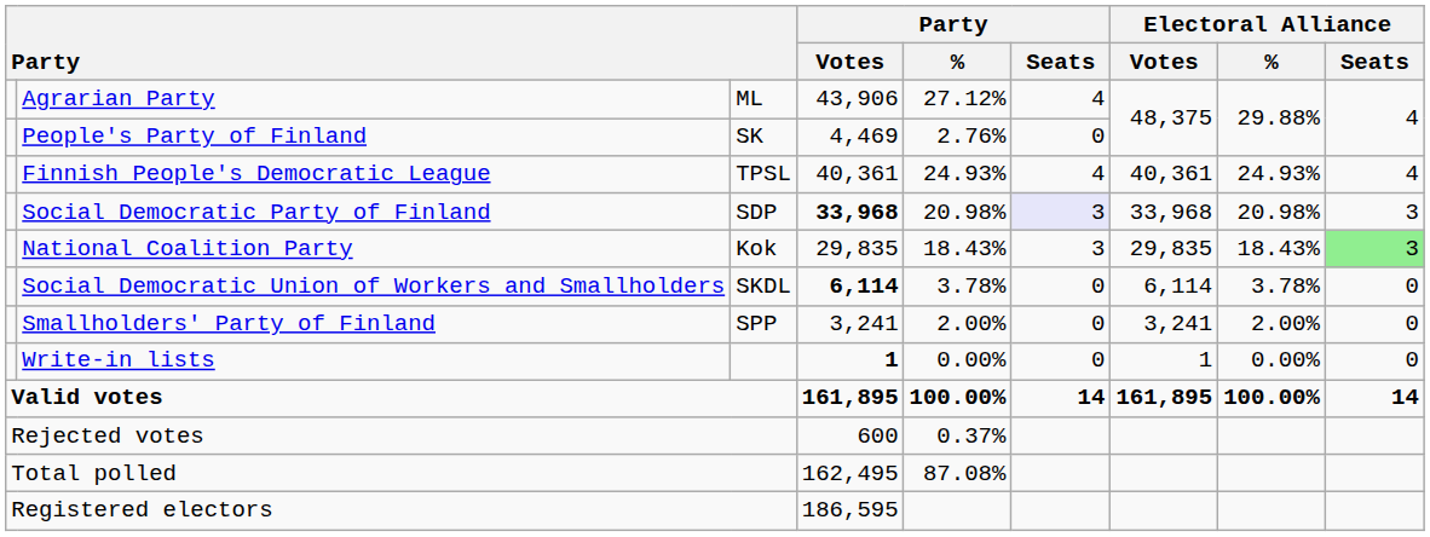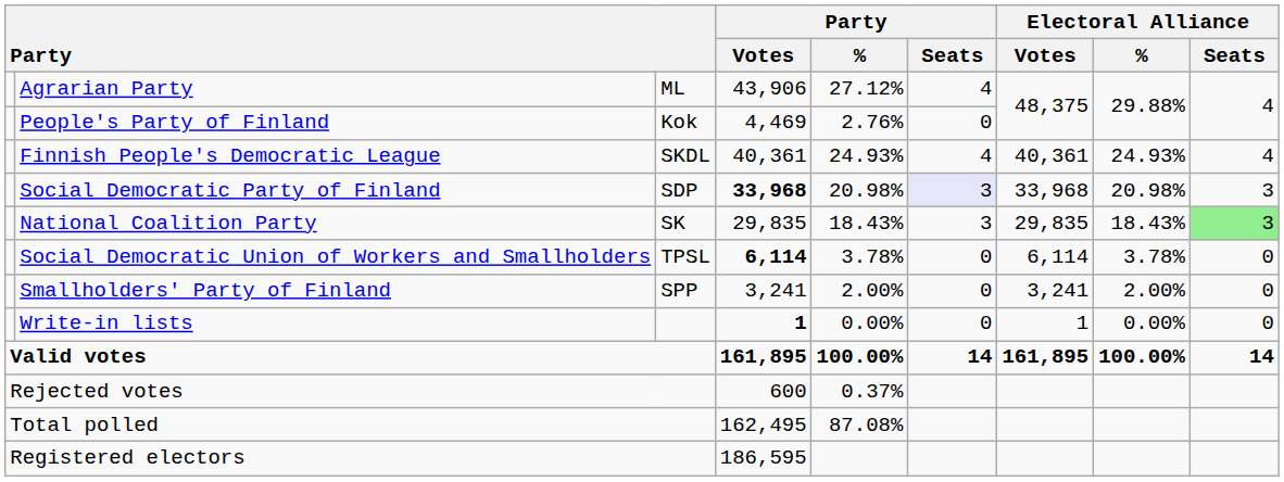 <table class="wikitable" border="1" style="text-align:right;">
 <tr>
 <th style="text-align:left;" valign=bottom rowspan=2 colspan=3>Party</th>
 <th colspan=3>Party</th>
 <th colspan=3>Electoral Alliance</th>
 </tr>
 <tr>
 <th align=center valign=bottom width="50">Votes</th>
 <th align=center valign=bottom width="50">%</th>
 <th align=center valign=bottom width="50">Seats</th>
 <th align=center valign=bottom width="50">Votes</th>
 <th align=center valign=bottom width="50">%</th>
 <th align=center valign=bottom width="50">Seats</th>
 </tr>
 <tr>
 <td></td>
 <td align=left><a href='#'>Agrarian Party</a></td>
 <td align=left>ML</td>
 <td>43,906</td>
 <td>27.12%</td>
 <td>4</td>
 <td rowspan=2>48,375</td>
 <td rowspan=2>29.88%</td>
 <td rowspan=2>4</td>
 </tr>
 <tr>
 <td></td>
 <td align=left><a href='#'>People's Party of Finland</a></td>
-<td align=left>SK</td>
+<td align=left>Kok</td>
 <td>4,469</td>
 <td>2.76%</td>
 <td>0</td>
 </tr>
 <tr>
 <td></td>
 <td align=left><a href='#'>Finnish People's Democratic League</a></td>
-<td align=left>TPSL</td>
+<td align=left>SKDL</td>
 <td>40,361</td>
 <td>24.93%</td>
 <td>4</td>
 <td>40,361</td>
 <td>24.93%</td>
 <td>4</td>
 </tr>
 <tr>
 <td></td>
 <td align=left style="white-space: nowrap;"><a href='#'>Social Democratic Party of Finland</a></td>
 <td align=left>SDP</td>
 <td><strong>33,968</strong></td>
 <td>20.98%</td>
 <td style="background: lavender;">3</td>
 <td>33,968</td>
 <td>20.98%</td>
 <td>3</td>
 </tr>
 <tr>
 <td></td>
 <td align=left><a href='#'>National Coalition Party</a></td>
-<td align=left>Kok</td>
+<td align=left>SK</td>
 <td>29,835</td>
 <td>18.43%</td>
 <td>3</td>
 <td>29,835</td>
 <td>18.43%</td>
 <td style="background: lightgreen;">3</td>
 </tr>
 <tr>
 <td></td>
 <td align=left><a href='#'>Social Democratic Union of Workers and Smallholders</a></td>
-<td align=left>SKDL</td>
+<td align=left>TPSL</td>
 <td><strong>6,114</strong></td>
 <td>3.78%</td>
 <td>0</td>
 <td>6,114</td>
 <td>3.78%</td>
 <td>0</td>
 </tr>
 <tr>
 <td></td>
 <td align=left><a href='#'>Smallholders' Party of Finland</a></td>
 <td align=left>SPP</td>
 <td>3,241</td>
 <td>2.00%</td>
 <td>0</td>
 <td>3,241</td>
 <td>2.00%</td>
 <td>0</td>
 </tr>
 <tr>
 <td></td>
 <td align=left><a href='#'>Write-in lists</a></td>
 <td align=left></td>
 <td><strong>1</strong></td>
 <td>0.00%</td>
 <td>0</td>
 <td>1</td>
 <td>0.00%</td>
 <td>0</td>
 </tr>
 <tr style="font-weight:bold">
 <td align=left colspan=3>Valid votes</td>
 <td>161,895</td>
 <td>100.00%</td>
 <td>14</td>
 <td>161,895</td>
 <td>100.00%</td>
 <td>14</td>
 </tr>
 <tr>
 <td align=left colspan=3>Rejected votes</td>
 <td>600</td>
 <td>0.37%</td>
 <td></td>
 <td></td>
 <td></td>
 <td></td>
 </tr>
 <tr>
 <td align=left colspan=3>Total polled</td>
 <td>162,495</td>
 <td>87.08%</td>
 <td></td>
 <td></td>
 <td></td>
 <td></td>
 </tr>
 <tr>
 <td align=left colspan=3>Registered electors</td>
 <td>186,595</td>
 <td></td>
 <td></td>
 <td></td>
 <td></td>
 <td></td>
 </tr>
 </table>
